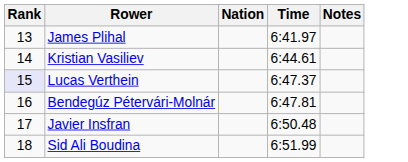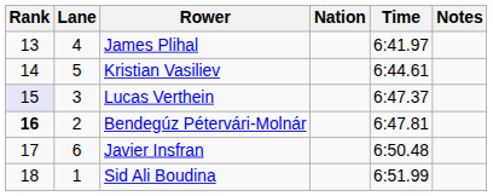 <table class="wikitable sortable" style="text-align:center">
 <tr>
 <th>Rank</th>
+<th>Lane</th>
 <th>Rower</th>
 <th>Nation</th>
 <th>Time</th>
 <th>Notes</th>
 </tr>
 <tr>
 <td>13</td>
+<td>4</td>
 <td align=left><a href='#'>James Plihal</a></td>
 <td align=left></td>
 <td>6:41.97</td>
 <td></td>
 </tr>
 <tr>
 <td>14</td>
+<td>5</td>
 <td align=left><a href='#'>Kristian Vasiliev</a></td>
 <td align=left></td>
 <td>6:44.61</td>
 <td></td>
 </tr>
 <tr>
 <td style="background: lavender;">15</td>
+<td>3</td>
 <td align=left><a href='#'>Lucas Verthein</a></td>
 <td align=left></td>
 <td>6:47.37</td>
 <td></td>
 </tr>
 <tr>
-<td>16</td>
+<td><strong>16</strong></td>
+<td>2</td>
 <td align=left><a href='#'>Bendegúz Pétervári-Molnár</a></td>
 <td align=left></td>
 <td>6:47.81</td>
 <td></td>
 </tr>
 <tr>
 <td>17</td>
+<td>6</td>
 <td align=left><a href='#'>Javier Insfran</a></td>
 <td align=left></td>
 <td>6:50.48</td>
 <td></td>
 </tr>
 <tr>
 <td>18</td>
+<td>1</td>
 <td align=left><a href='#'>Sid Ali Boudina</a></td>
 <td align=left></td>
 <td>6:51.99</td>
 <td></td>
 </tr>
 </table>
